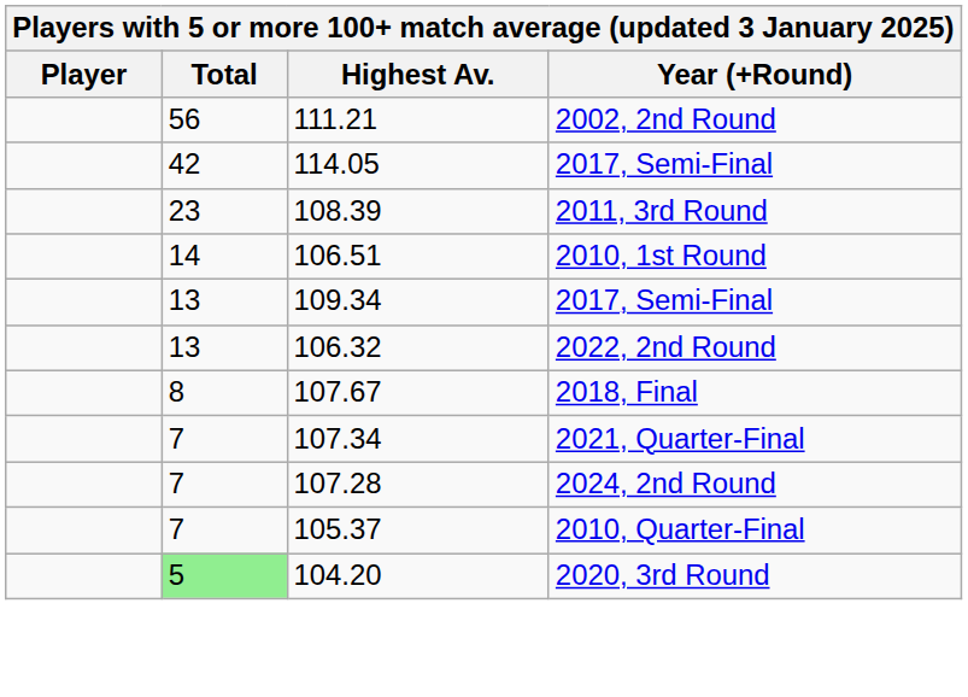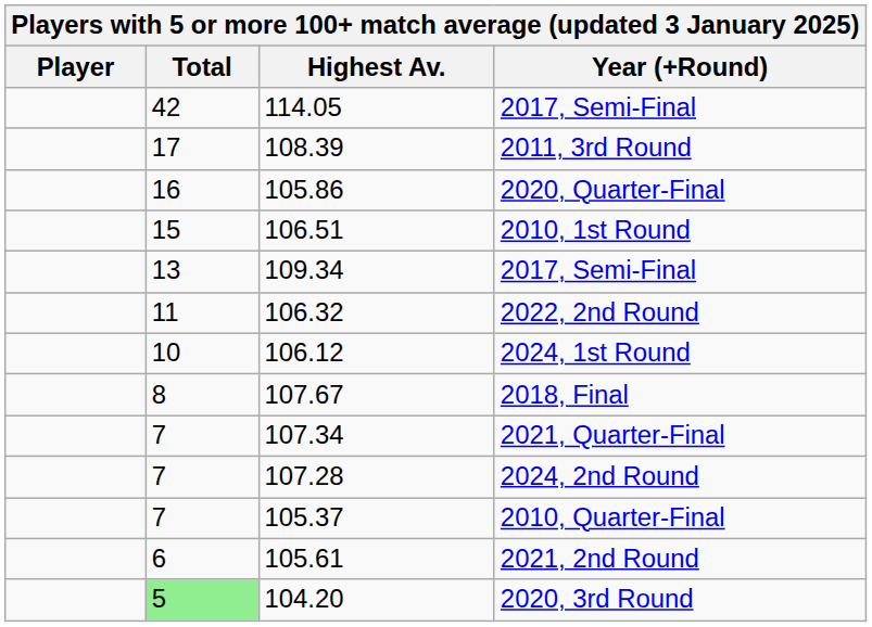 <table class="wikitable sortable">
 <tr>
 <th colspan=4>Players with 5 or more 100+ match average (updated 3 January 2025)</th>
 </tr>
 <tr>
 <th>Player</th>
 <th>Total</th>
 <th>Highest Av.</th>
 <th>Year (+Round)</th>
 </tr>
 <tr>
 <td></td>
-<td>56</td>
-<td>111.21</td>
-<td><a href='#'>2002, 2nd Round</a></td>
-</tr>
-<tr>
-<td></td>
 <td>42</td>
 <td>114.05</td>
 <td><a href='#'>2017, Semi-Final</a></td>
 </tr>
 <tr>
 <td></td>
-<td>23</td>
+<td>17</td>
 <td>108.39</td>
 <td><a href='#'>2011, 3rd Round</a></td>
 </tr>
 <tr>
 <td></td>
-<td>14</td>
+<td>16</td>
+<td>105.86</td>
+<td><a href='#'>2020, Quarter-Final</a></td>
+</tr>
+<tr>
+<td></td>
+<td>15</td>
 <td>106.51</td>
 <td><a href='#'>2010, 1st Round</a></td>
 </tr>
 <tr>
 <td></td>
 <td>13</td>
 <td>109.34</td>
 <td><a href='#'>2017, Semi-Final</a></td>
 </tr>
 <tr>
 <td></td>
-<td>13</td>
+<td>11</td>
 <td>106.32</td>
 <td><a href='#'>2022, 2nd Round</a></td>
+</tr>
+<tr>
+<td></td>
+<td>10</td>
+<td>106.12</td>
+<td><a href='#'>2024, 1st Round</a></td>
 </tr>
 <tr>
 <td></td>
 <td>8</td>
 <td>107.67</td>
 <td><a href='#'>2018, Final</a></td>
 </tr>
 <tr>
 <td></td>
 <td>7</td>
 <td>107.34</td>
 <td><a href='#'>2021, Quarter-Final</a></td>
 </tr>
 <tr>
 <td></td>
 <td>7</td>
 <td>107.28</td>
 <td><a href='#'>2024, 2nd Round</a></td>
 </tr>
 <tr>
 <td></td>
 <td>7</td>
 <td>105.37</td>
 <td><a href='#'>2010, Quarter-Final</a></td>
 </tr>
 <tr>
 <td></td>
+<td>6</td>
+<td>105.61</td>
+<td><a href='#'>2021, 2nd Round</a></td>
+</tr>
+<tr>
+<td></td>
 <td style="background: lightgreen;">5</td>
 <td>104.20</td>
 <td><a href='#'>2020, 3rd Round</a></td>
 </tr>
 </table>
